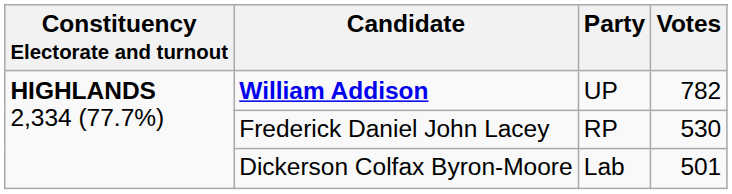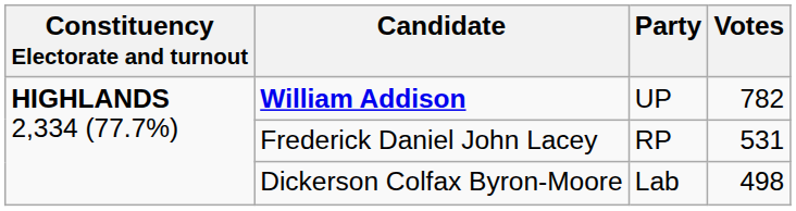 <table class="wikitable">
 <tr>
 <th align="left">Constituency<br><small>Electorate and turnout</small></th>
 <th align="center" valign="top">Candidate</th>
 <th align="center" valign="top">Party</th>
 <th align="center" valign="top">Votes</th>
 </tr>
 <tr>
 <td valign="top" rowspan="3"><strong>HIGHLANDS</strong><br>2,334 (77.7%)</td>
 <td align="left"><strong><a href='#'>William Addison</a></strong></td>
 <td align="left">UP</td>
 <td align="right">782</td>
 </tr>
 <tr>
 <td align="left">Frederick Daniel John Lacey</td>
 <td align="left">RP</td>
-<td align="right">530</td>
+<td align="right">531</td>
 </tr>
 <tr>
 <td align="left">Dickerson Colfax Byron-Moore</td>
 <td align="left">Lab</td>
-<td align="right">501</td>
+<td align="right">498</td>
 </tr>
 </table>
